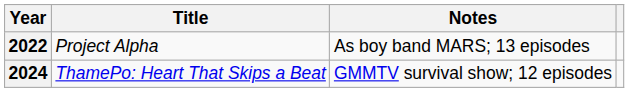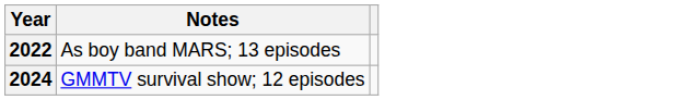 <table class="wikitable plainrowheaders sortable">
 <tr>
 <th scope="col">Year</th>
-<th scope="col">Title</th>
 <th scope="col" class="unsortable">Notes</th>
 <th scope="col" class="unsortable"></th>
 </tr>
 <tr>
 <th>2022</th>
-<td><em>Project Alpha</em></td>
 <td>As boy band MARS; 13 episodes</td>
 <td style="text-align:center"></td>
 </tr>
 <tr>
 <th>2024</th>
-<td><em><a href='#'>ThamePo: Heart That Skips a Beat</a></em></td>
 <td><a href='#'>GMMTV</a> survival show; 12 episodes</td>
 <td style="text-align:center"></td>
 </tr>
 </table>
